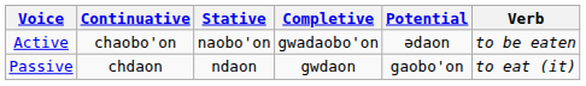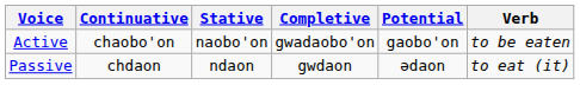 <table class="wikitable">
 <tr>
 <th><a href='#'>Voice</a></th>
 <th><a href='#'>Continuative</a></th>
 <th><a href='#'>Stative</a></th>
 <th><a href='#'>Completive</a></th>
 <th><a href='#'>Potential</a></th>
 <th>Verb</th>
 </tr>
 <tr>
 <td align="center"><a href='#'>Active</a></td>
 <td align="center">chaobo'on</td>
 <td align="center">naobo'on</td>
 <td align="center">gwadaobo'on</td>
-<td align="center">ədaon</td>
+<td align="center">gaobo'on</td>
 <td align="center"><em>to be eaten</em></td>
 </tr>
 <tr>
 <td align="center"><a href='#'>Passive</a></td>
 <td align="center">chdaon</td>
 <td align="center">ndaon</td>
 <td align="center">gwdaon</td>
-<td align="center">gaobo'on</td>
+<td align="center">ədaon</td>
 <td align="center"><em>to eat (it)</em></td>
 </tr>
 </table>
